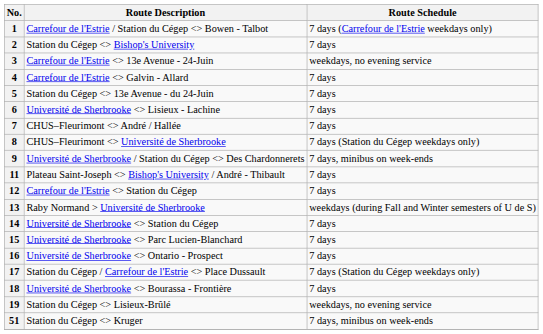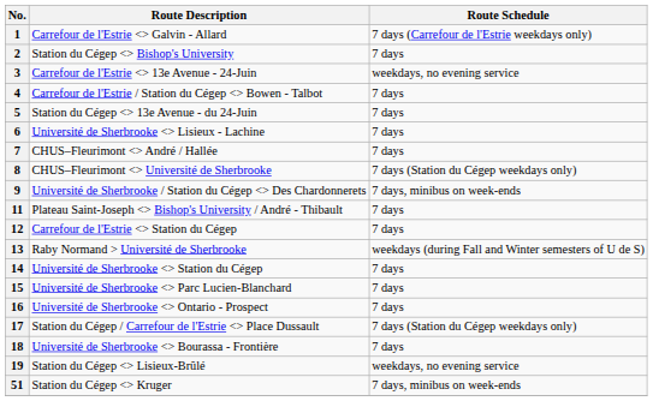 <table class="wikitable">
 <tr>
 <th>No.</th>
 <th>Route Description</th>
 <th>Route Schedule</th>
 </tr>
 <tr>
 <th>1</th>
-<td><a href='#'>Carrefour de l'Estrie</a> / Station du Cégep <> Bowen - Talbot</td>
+<td><a href='#'>Carrefour de l'Estrie</a> <> Galvin - Allard</td>
 <td>7 days (<a href='#'>Carrefour de l'Estrie</a> weekdays only)</td>
 </tr>
 <tr>
 <th>2</th>
 <td>Station du Cégep <> <a href='#'>Bishop's University</a></td>
 <td>7 days</td>
 </tr>
 <tr>
 <th>3</th>
 <td><a href='#'>Carrefour de l'Estrie</a> <> 13e Avenue - 24-Juin</td>
 <td>weekdays, no evening service</td>
 </tr>
 <tr>
 <th>4</th>
-<td><a href='#'>Carrefour de l'Estrie</a> <> Galvin - Allard</td>
+<td><a href='#'>Carrefour de l'Estrie</a> / Station du Cégep <> Bowen - Talbot</td>
 <td>7 days</td>
 </tr>
 <tr>
 <th>5</th>
 <td>Station du Cégep <> 13e Avenue - du 24-Juin</td>
 <td>7 days</td>
 </tr>
 <tr>
 <th>6</th>
 <td><a href='#'>Université de Sherbrooke</a> <> Lisieux - Lachine</td>
 <td>7 days</td>
 </tr>
 <tr>
 <th>7</th>
 <td>CHUS–Fleurimont <> André / Hallée</td>
 <td>7 days</td>
 </tr>
 <tr>
 <th>8</th>
 <td>CHUS–Fleurimont <> <a href='#'>Université de Sherbrooke</a></td>
 <td>7 days (Station du Cégep weekdays only)</td>
 </tr>
 <tr>
 <th>9</th>
 <td><a href='#'>Université de Sherbrooke</a> / Station du Cégep <> Des Chardonnerets</td>
 <td>7 days, minibus on week-ends</td>
 </tr>
 <tr>
 <th>11</th>
 <td>Plateau Saint-Joseph <> <a href='#'>Bishop's University</a> / André - Thibault</td>
 <td>7 days</td>
 </tr>
 <tr>
 <th>12</th>
 <td><a href='#'>Carrefour de l'Estrie</a> <> Station du Cégep</td>
 <td>7 days</td>
 </tr>
 <tr>
 <th>13</th>
 <td>Raby Normand > <a href='#'>Université de Sherbrooke</a></td>
 <td>weekdays (during Fall and Winter semesters of U de S)</td>
 </tr>
 <tr>
 <th>14</th>
 <td><a href='#'>Université de Sherbrooke</a> <> Station du Cégep</td>
 <td>7 days</td>
 </tr>
 <tr>
 <th>15</th>
 <td><a href='#'>Université de Sherbrooke</a> <> Parc Lucien-Blanchard</td>
 <td>7 days</td>
 </tr>
 <tr>
 <th>16</th>
 <td><a href='#'>Université de Sherbrooke</a> <> Ontario - Prospect</td>
 <td>7 days</td>
 </tr>
 <tr>
 <th>17</th>
 <td>Station du Cégep / <a href='#'>Carrefour de l'Estrie</a> <> Place Dussault</td>
 <td>7 days (Station du Cégep weekdays only)</td>
 </tr>
 <tr>
 <th>18</th>
 <td><a href='#'>Université de Sherbrooke</a> <> Bourassa - Frontière</td>
 <td>7 days</td>
 </tr>
 <tr>
 <th>19</th>
 <td>Station du Cégep <> Lisieux-Brûlé</td>
 <td>weekdays, no evening service</td>
 </tr>
 <tr>
 <th>51</th>
 <td>Station du Cégep <> Kruger</td>
 <td>7 days, minibus on week-ends</td>
 </tr>
 <tr>
 </tr>
 </table>
